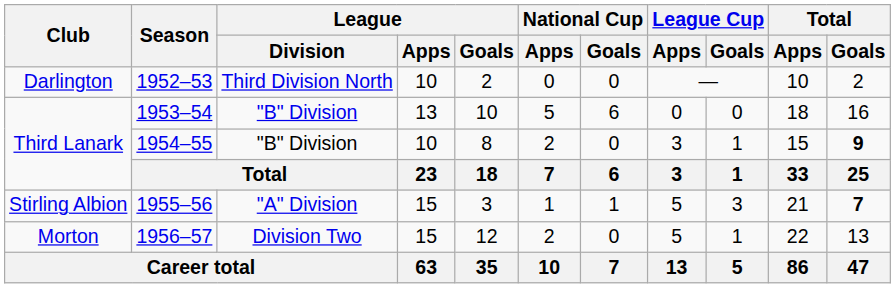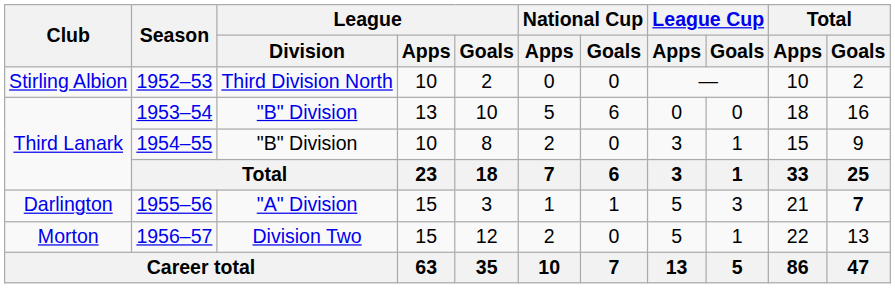 <table class=wikitable style=text-align:center>
 <tr>
 <th rowspan="2">Club</th>
 <th rowspan="2">Season</th>
 <th colspan="3">League</th>
 <th colspan="2">National Cup</th>
 <th colspan="2"><a href='#'>League Cup</a></th>
 <th colspan="2">Total</th>
 </tr>
 <tr>
 <th>Division</th>
 <th>Apps</th>
 <th>Goals</th>
 <th>Apps</th>
 <th>Goals</th>
 <th>Apps</th>
 <th>Goals</th>
 <th>Apps</th>
 <th>Goals</th>
 </tr>
 <tr>
-<td><a href='#'>Darlington</a></td>
+<td><a href='#'>Stirling Albion</a></td>
 <td><a href='#'>1952–53</a></td>
 <td><a href='#'>Third Division North</a></td>
 <td>10</td>
 <td>2</td>
 <td>0</td>
 <td>0</td>
 <td colspan="2">—</td>
 <td>10</td>
 <td>2</td>
 </tr>
 <tr>
 <td rowspan="3"><a href='#'>Third Lanark</a></td>
 <td><a href='#'>1953–54</a></td>
 <td><a href='#'>"B" Division</a></td>
 <td>13</td>
 <td>10</td>
 <td>5</td>
 <td>6</td>
 <td>0</td>
 <td>0</td>
 <td>18</td>
 <td>16</td>
 </tr>
 <tr>
 <td><a href='#'>1954–55</a></td>
 <td>"B" Division</td>
 <td>10</td>
 <td>8</td>
 <td>2</td>
 <td>0</td>
 <td>3</td>
 <td>1</td>
 <td>15</td>
-<td><strong>9</strong></td>
+<td>9</td>
 </tr>
 <tr>
 <th colspan="2">Total</th>
 <th>23</th>
 <th>18</th>
 <th>7</th>
 <th>6</th>
 <th>3</th>
 <th>1</th>
 <th>33</th>
 <th>25</th>
 </tr>
 <tr>
-<td><a href='#'>Stirling Albion</a></td>
+<td><a href='#'>Darlington</a></td>
 <td><a href='#'>1955–56</a></td>
 <td><a href='#'>"A" Division</a></td>
 <td>15</td>
 <td>3</td>
 <td>1</td>
 <td>1</td>
 <td>5</td>
 <td>3</td>
 <td>21</td>
 <td><strong>7</strong></td>
 </tr>
 <tr>
 <td><a href='#'>Morton</a></td>
 <td><a href='#'>1956–57</a></td>
 <td><a href='#'>Division Two</a></td>
 <td>15</td>
 <td>12</td>
 <td>2</td>
 <td>0</td>
 <td>5</td>
 <td>1</td>
 <td>22</td>
 <td>13</td>
 </tr>
 <tr>
 <th colspan=3>Career total</th>
 <th>63</th>
 <th>35</th>
 <th>10</th>
 <th>7</th>
 <th>13</th>
 <th>5</th>
 <th>86</th>
 <th>47</th>
 </tr>
 </table>
